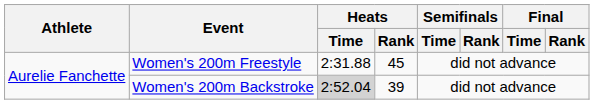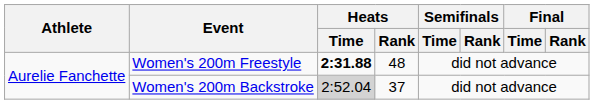 <table class=wikitable style="font-size:90%">
 <tr>
 <th rowspan="2">Athlete</th>
 <th rowspan="2">Event</th>
 <th colspan="2">Heats</th>
 <th colspan="2">Semifinals</th>
 <th colspan="2">Final</th>
 </tr>
 <tr>
 <th>Time</th>
 <th>Rank</th>
 <th>Time</th>
 <th>Rank</th>
 <th>Time</th>
 <th>Rank</th>
 </tr>
 <tr>
 <td rowspan="2"><a href='#'>Aurelie Fanchette</a></td>
 <td><a href='#'>Women's 200m Freestyle</a></td>
-<td align=center>2:31.88</td>
-<td align=center>45</td>
+<td align=center><strong>2:31.88</strong></td>
+<td align=center>48</td>
 <td align=center colspan=4>did not advance</td>
 </tr>
 <tr>
 <td><a href='#'>Women's 200m Backstroke</a></td>
 <td align=center style="background: lightgrey;">2:52.04</td>
-<td align=center>39</td>
+<td align=center>37</td>
 <td align=center colspan=4>did not advance</td>
 </tr>
 </table>
